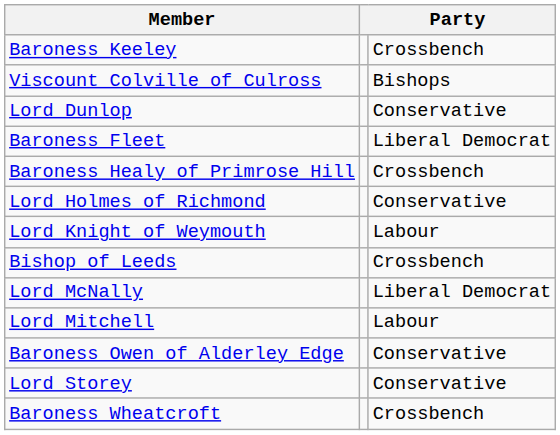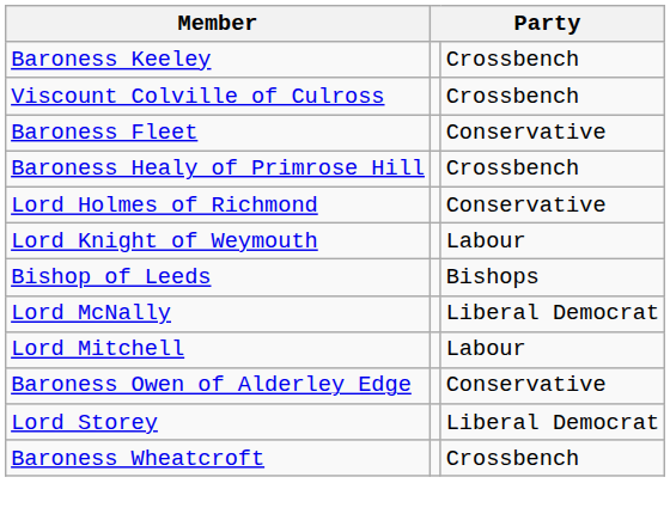 <table class="wikitable">
 <tr>
 <th>Member</th>
 <th colspan=2>Party</th>
 </tr>
 <tr>
 <td><a href='#'>Baroness Keeley</a></td>
 <td></td>
 <td>Crossbench</td>
 </tr>
 <tr>
 <td><a href='#'>Viscount Colville of Culross</a></td>
 <td></td>
-<td>Bishops</td>
-</tr>
-<tr>
-<td><a href='#'>Lord Dunlop</a></td>
-<td></td>
-<td>Conservative</td>
+<td>Crossbench</td>
 </tr>
 <tr>
 <td><a href='#'>Baroness Fleet</a></td>
 <td></td>
-<td>Liberal Democrat</td>
+<td>Conservative</td>
 </tr>
 <tr>
 <td><a href='#'>Baroness Healy of Primrose Hill</a></td>
 <td></td>
 <td>Crossbench</td>
 </tr>
 <tr>
 <td><a href='#'>Lord Holmes of Richmond</a></td>
 <td></td>
 <td>Conservative</td>
 </tr>
 <tr>
 <td><a href='#'>Lord Knight of Weymouth</a></td>
 <td></td>
 <td>Labour</td>
 </tr>
 <tr>
 <td><a href='#'>Bishop of Leeds</a></td>
 <td></td>
-<td>Crossbench</td>
+<td>Bishops</td>
 </tr>
 <tr>
 <td><a href='#'>Lord McNally</a></td>
 <td></td>
 <td>Liberal Democrat</td>
 </tr>
 <tr>
 <td><a href='#'>Lord Mitchell</a></td>
 <td></td>
 <td>Labour</td>
 </tr>
 <tr>
 <td><a href='#'>Baroness Owen of Alderley Edge</a></td>
 <td></td>
 <td>Conservative</td>
 </tr>
 <tr>
 <td><a href='#'>Lord Storey</a></td>
 <td></td>
-<td>Conservative</td>
+<td>Liberal Democrat</td>
 </tr>
 <tr>
 <td><a href='#'>Baroness Wheatcroft</a></td>
 <td></td>
 <td>Crossbench</td>
 </tr>
 </table>
